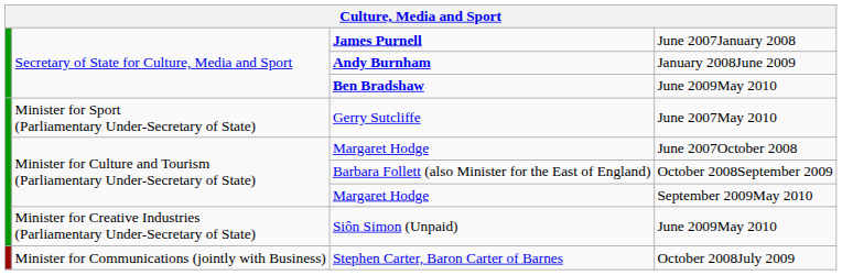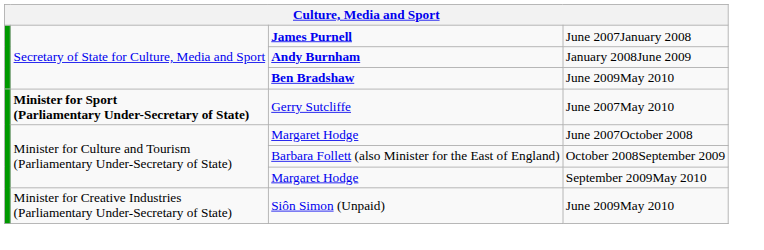 <table class="wikitable">
 <tr>
 <th colspan=4><a href='#'>Culture, Media and Sport</a></th>
 </tr>
 <tr>
 <td rowspan=3 bgcolor="009900"></td>
 <td rowspan=3><a href='#'>Secretary of State for Culture, Media and Sport</a></td>
 <td><strong><a href='#'>James Purnell</a></strong></td>
 <td>June 2007January 2008</td>
 </tr>
 <tr>
 <td><strong><a href='#'>Andy Burnham</a></strong></td>
 <td>January 2008June 2009</td>
 </tr>
 <tr>
 <td><strong><a href='#'>Ben Bradshaw</a></strong></td>
 <td>June 2009May 2010</td>
 </tr>
 <tr>
 <td rowspan=5 bgcolor="009900"></td>
-<td>Minister for Sport<br>(Parliamentary Under-Secretary of State)</td>
+<td><strong>Minister for Sport<br>(Parliamentary Under-Secretary of State)</strong></td>
 <td><a href='#'>Gerry Sutcliffe</a></td>
 <td>June 2007May 2010</td>
 </tr>
 <tr>
 <td rowspan=3>Minister for Culture and Tourism<br>(Parliamentary Under-Secretary of State)</td>
 <td><a href='#'>Margaret Hodge</a></td>
 <td>June 2007October 2008</td>
 </tr>
 <tr>
 <td><a href='#'>Barbara Follett</a> (also Minister for the East of England)</td>
 <td>October 2008September 2009</td>
 </tr>
 <tr>
 <td><a href='#'>Margaret Hodge</a></td>
 <td>September 2009May 2010</td>
 </tr>
 <tr>
 <td>Minister for Creative Industries<br>(Parliamentary Under-Secretary of State)</td>
 <td><a href='#'>Siôn Simon</a> (Unpaid)</td>
 <td>June 2009May 2010</td>
 </tr>
-<tr>
-<td rowspan=1 bgcolor="990000"></td>
-<td>Minister for Communications (jointly with Business)</td>
-<td><a href='#'>Stephen Carter, Baron Carter of Barnes</a></td>
-<td>October 2008July 2009</td>
-</tr>
 </table>
